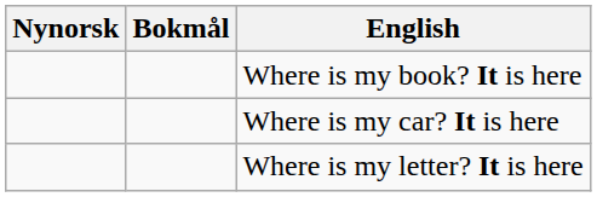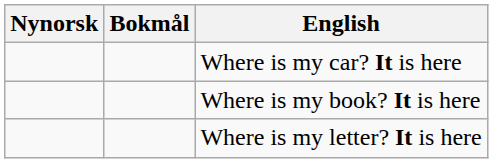 <table class="wikitable">
 <tr>
 <th>Nynorsk</th>
 <th>Bokmål</th>
 <th>English</th>
 </tr>
 <tr>
 <td></td>
 <td></td>
-<td>Where is my book? <strong>It</strong> is here</td>
+<td>Where is my car? <strong>It</strong> is here</td>
 </tr>
 <tr>
 <td></td>
 <td></td>
-<td>Where is my car? <strong>It</strong> is here</td>
+<td>Where is my book? <strong>It</strong> is here</td>
 </tr>
 <tr>
 <td></td>
 <td></td>
 <td>Where is my letter? <strong>It</strong> is here</td>
 </tr>
 </table>
